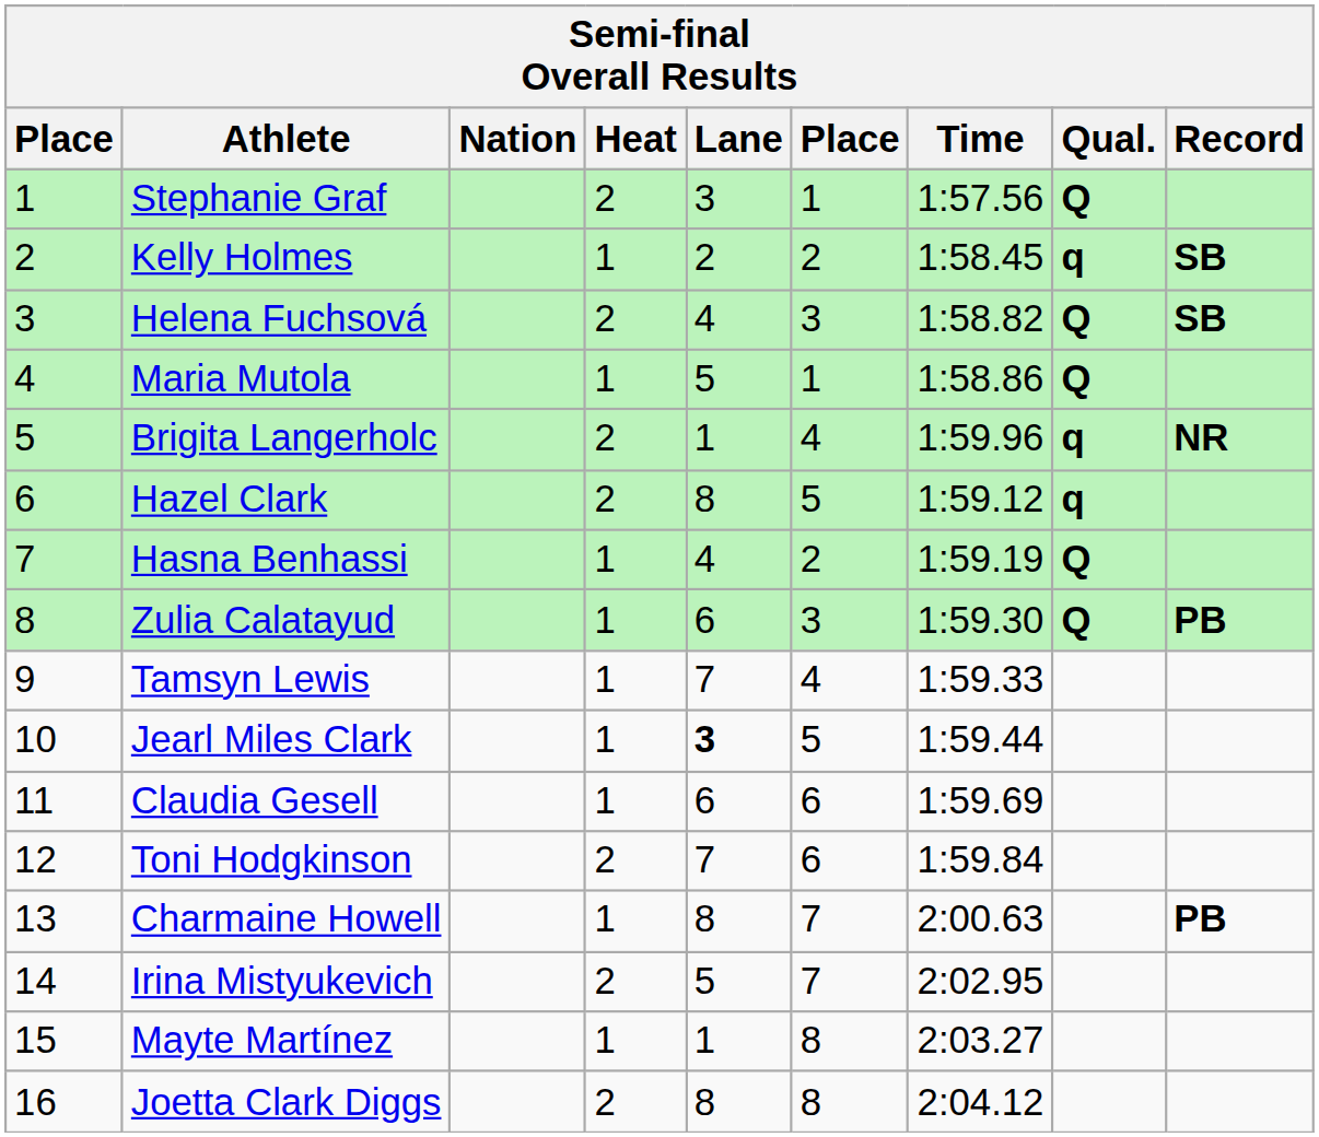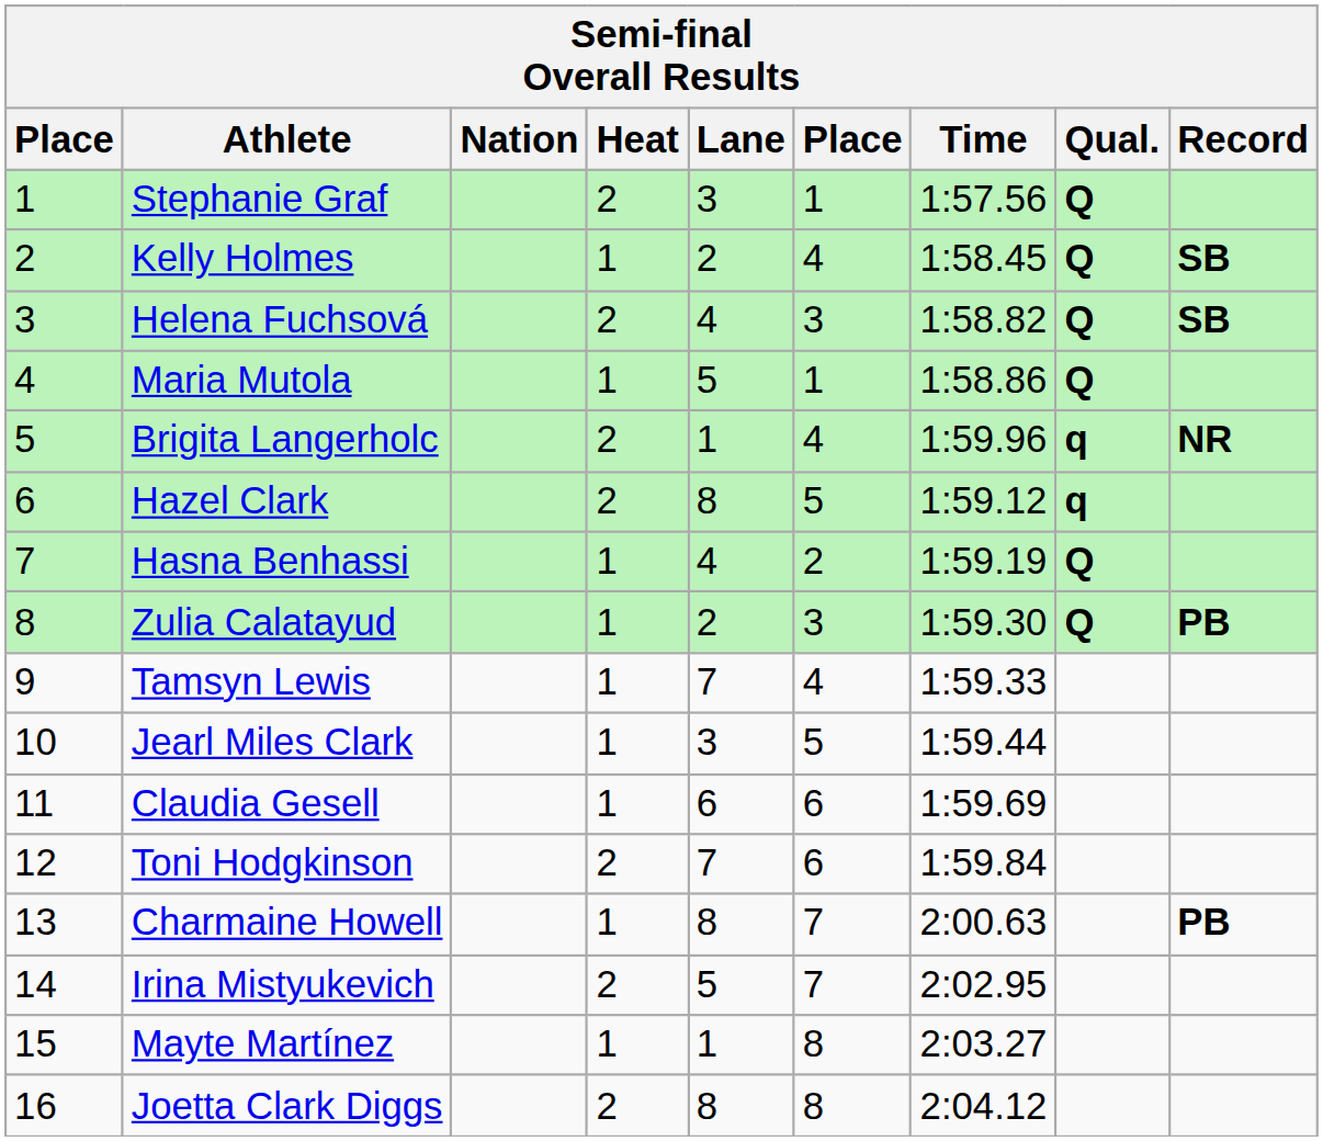 <table class="wikitable sortable">
 <tr>
 <th colspan=9>Semi-final <br> Overall Results</th>
 </tr>
 <tr>
 <th>Place</th>
 <th>Athlete</th>
 <th>Nation</th>
 <th>Heat</th>
 <th>Lane</th>
 <th>Place</th>
 <th>Time</th>
 <th>Qual.</th>
 <th>Record</th>
 </tr>
 <tr bgcolor = "bbf3bb">
 <td>1</td>
 <td align="left"><a href='#'>Stephanie Graf</a></td>
 <td align="left"></td>
 <td>2</td>
 <td>3</td>
 <td>1</td>
 <td>1:57.56</td>
 <td><strong>Q</strong></td>
 <td></td>
 </tr>
 <tr bgcolor = "bbf3bb">
 <td>2</td>
 <td align="left"><a href='#'>Kelly Holmes</a></td>
 <td align="left"></td>
 <td>1</td>
 <td>2</td>
-<td>2</td>
+<td>4</td>
 <td>1:58.45</td>
-<td><strong>q</strong></td>
+<td><strong>Q</strong></td>
 <td><strong>SB</strong></td>
 </tr>
 <tr bgcolor = "bbf3bb">
 <td>3</td>
 <td align="left"><a href='#'>Helena Fuchsová</a></td>
 <td align="left"></td>
 <td>2</td>
 <td>4</td>
 <td>3</td>
 <td>1:58.82</td>
 <td><strong>Q </strong></td>
 <td><strong>SB</strong></td>
 </tr>
 <tr bgcolor = "bbf3bb">
 <td>4</td>
 <td align="left"><a href='#'>Maria Mutola</a></td>
 <td align="left"></td>
 <td>1</td>
 <td>5</td>
 <td>1</td>
 <td>1:58.86</td>
 <td><strong>Q</strong></td>
 <td></td>
 </tr>
 <tr bgcolor = "bbf3bb">
 <td>5</td>
 <td align="left"><a href='#'>Brigita Langerholc</a></td>
 <td align="left"></td>
 <td>2</td>
 <td>1</td>
 <td>4</td>
 <td>1:59.96</td>
 <td><strong>q</strong></td>
 <td><strong>NR</strong></td>
 </tr>
 <tr bgcolor = "bbf3bb">
 <td>6</td>
 <td align="left"><a href='#'>Hazel Clark</a></td>
 <td align="left"></td>
 <td>2</td>
 <td>8</td>
 <td>5</td>
 <td>1:59.12</td>
 <td><strong>q</strong></td>
 <td></td>
 </tr>
 <tr bgcolor = "bbf3bb">
 <td>7</td>
 <td align="left"><a href='#'>Hasna Benhassi</a></td>
 <td align="left"></td>
 <td>1</td>
 <td>4</td>
 <td>2</td>
 <td>1:59.19</td>
 <td><strong>Q</strong></td>
 <td></td>
 </tr>
 <tr bgcolor = "bbf3bb">
 <td>8</td>
 <td align="left"><a href='#'>Zulia Calatayud</a></td>
 <td align="left"></td>
 <td>1</td>
-<td>6</td>
+<td>2</td>
 <td>3</td>
 <td>1:59.30</td>
 <td><strong>Q</strong></td>
 <td><strong>PB</strong></td>
 </tr>
 <tr>
 <td>9</td>
 <td align="left"><a href='#'>Tamsyn Lewis</a></td>
 <td align="left"></td>
 <td>1</td>
 <td>7</td>
 <td>4</td>
 <td>1:59.33</td>
 <td></td>
 <td></td>
 </tr>
 <tr>
 <td>10</td>
 <td align="left"><a href='#'>Jearl Miles Clark</a></td>
 <td align="left"></td>
 <td>1</td>
-<td><strong>3</strong></td>
+<td>3</td>
 <td>5</td>
 <td>1:59.44</td>
 <td></td>
 <td></td>
 </tr>
 <tr>
 <td>11</td>
 <td align="left"><a href='#'>Claudia Gesell</a></td>
 <td align="left"></td>
 <td>1</td>
 <td>6</td>
 <td>6</td>
 <td>1:59.69</td>
 <td></td>
 <td></td>
 </tr>
 <tr>
 <td>12</td>
 <td align="left"><a href='#'>Toni Hodgkinson</a></td>
 <td align="left"></td>
 <td>2</td>
 <td>7</td>
 <td>6</td>
 <td>1:59.84</td>
 <td></td>
 <td></td>
 </tr>
 <tr>
 <td>13</td>
 <td align="left"><a href='#'>Charmaine Howell</a></td>
 <td align="left"></td>
 <td>1</td>
 <td>8</td>
 <td>7</td>
 <td>2:00.63</td>
 <td></td>
 <td><strong>PB</strong></td>
 </tr>
 <tr>
 <td>14</td>
 <td align="left"><a href='#'>Irina Mistyukevich</a></td>
 <td align="left"></td>
 <td>2</td>
 <td>5</td>
 <td>7</td>
 <td>2:02.95</td>
 <td></td>
 <td></td>
 </tr>
 <tr>
 <td>15</td>
 <td align="left"><a href='#'>Mayte Martínez</a></td>
 <td align="left"></td>
 <td>1</td>
 <td>1</td>
 <td>8</td>
 <td>2:03.27</td>
 <td></td>
 <td></td>
 </tr>
 <tr>
 <td>16</td>
 <td align="left"><a href='#'>Joetta Clark Diggs</a></td>
 <td align="left"></td>
 <td>2</td>
 <td>8</td>
 <td>8</td>
 <td>2:04.12</td>
 <td></td>
 <td></td>
 </tr>
 </table>
